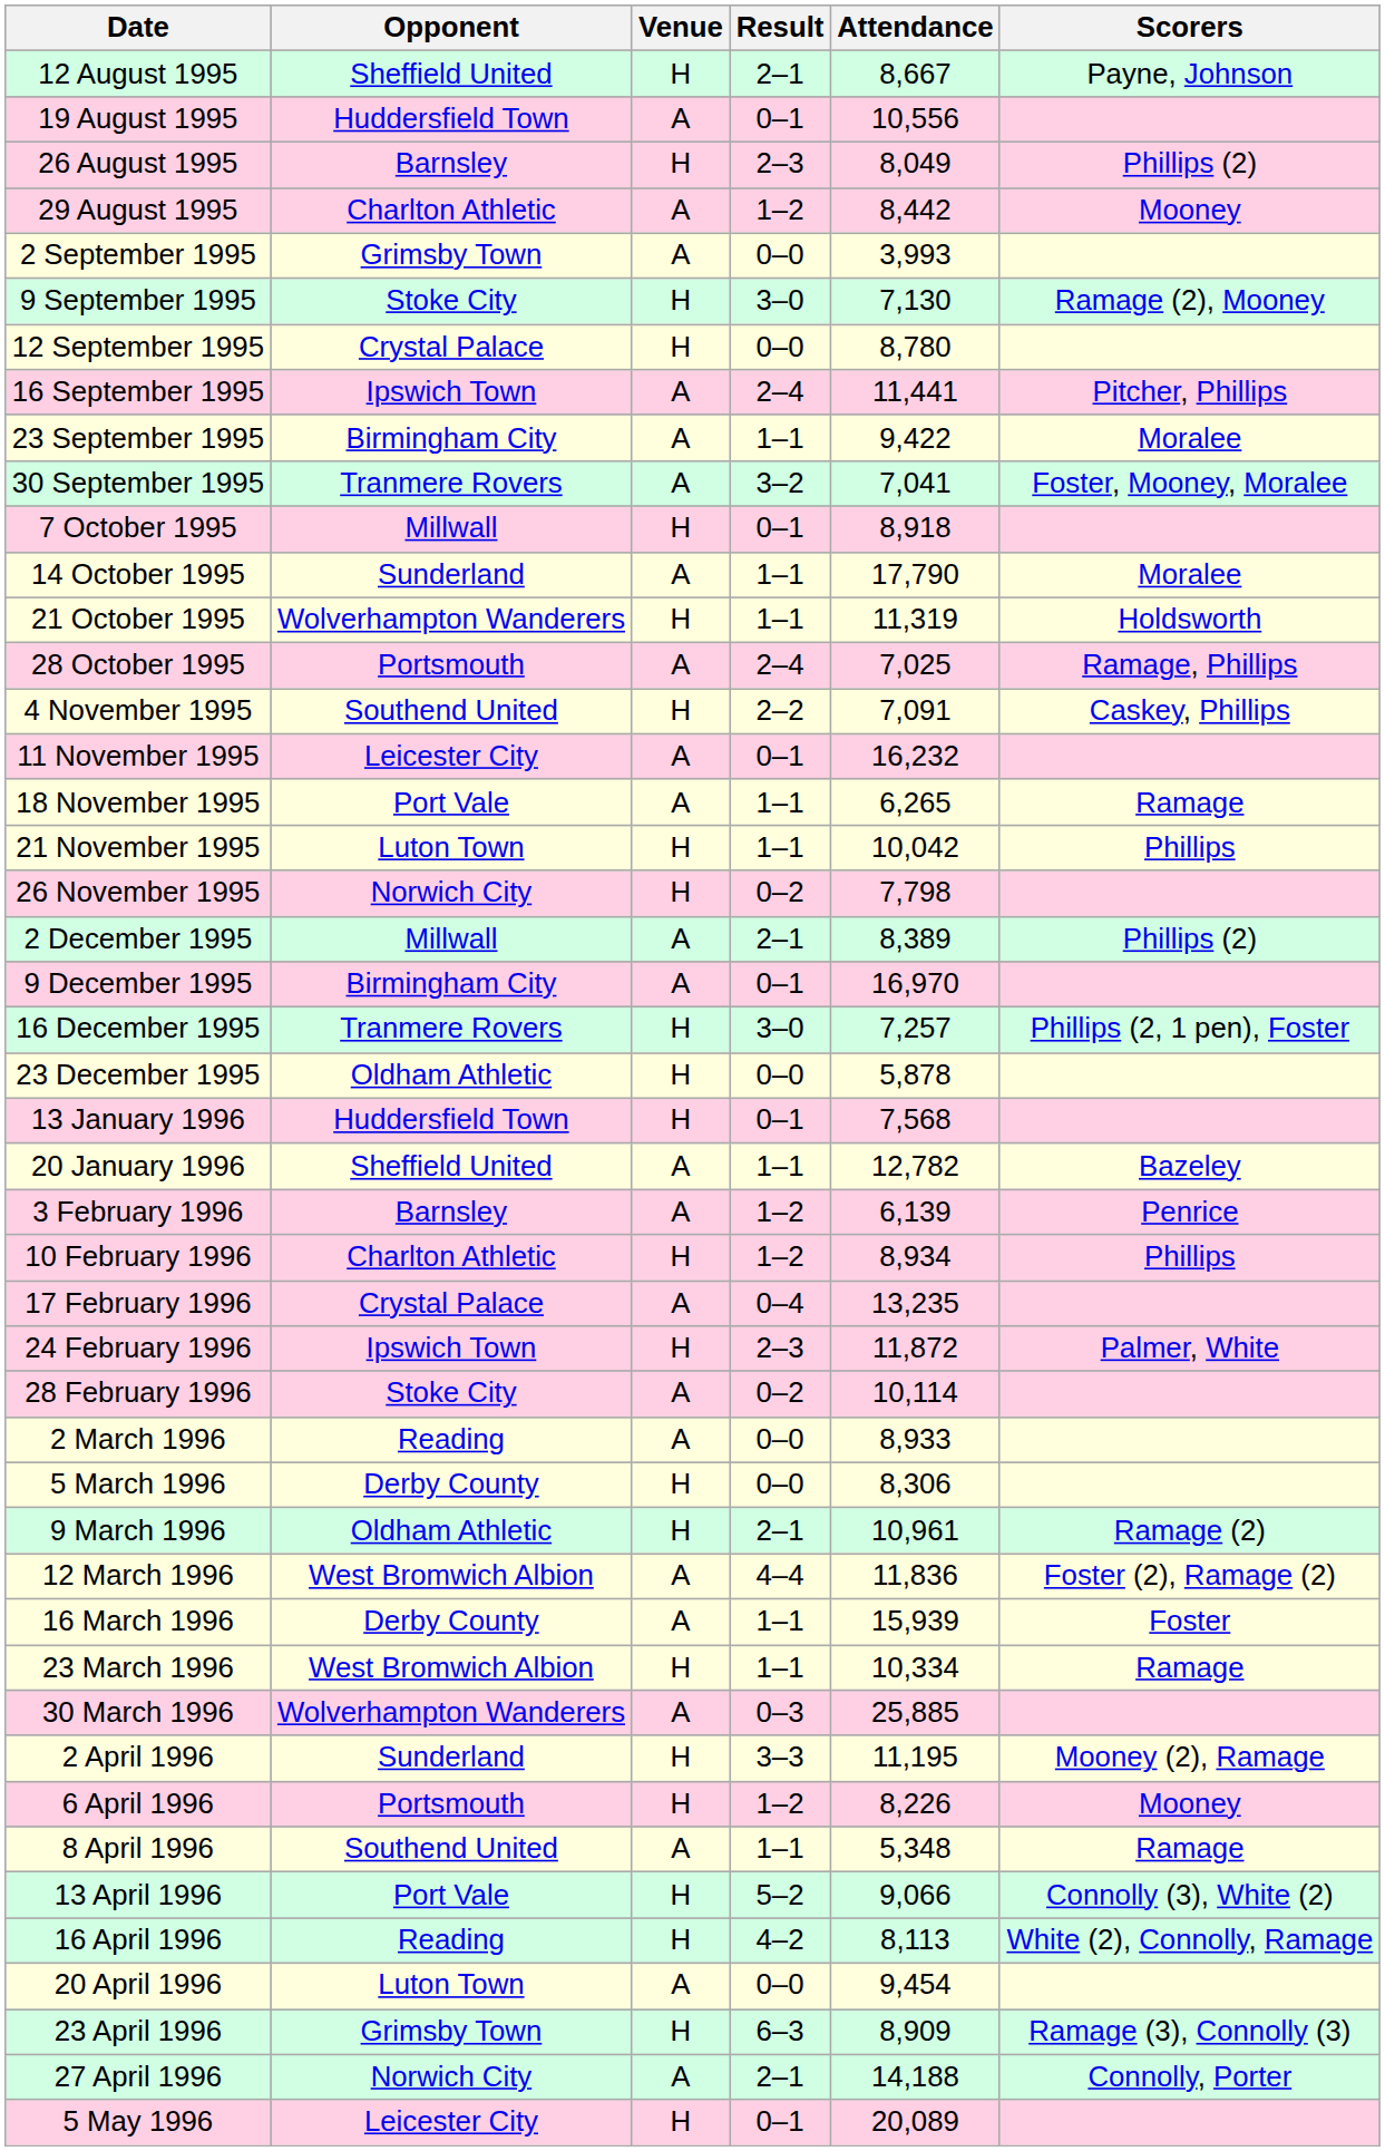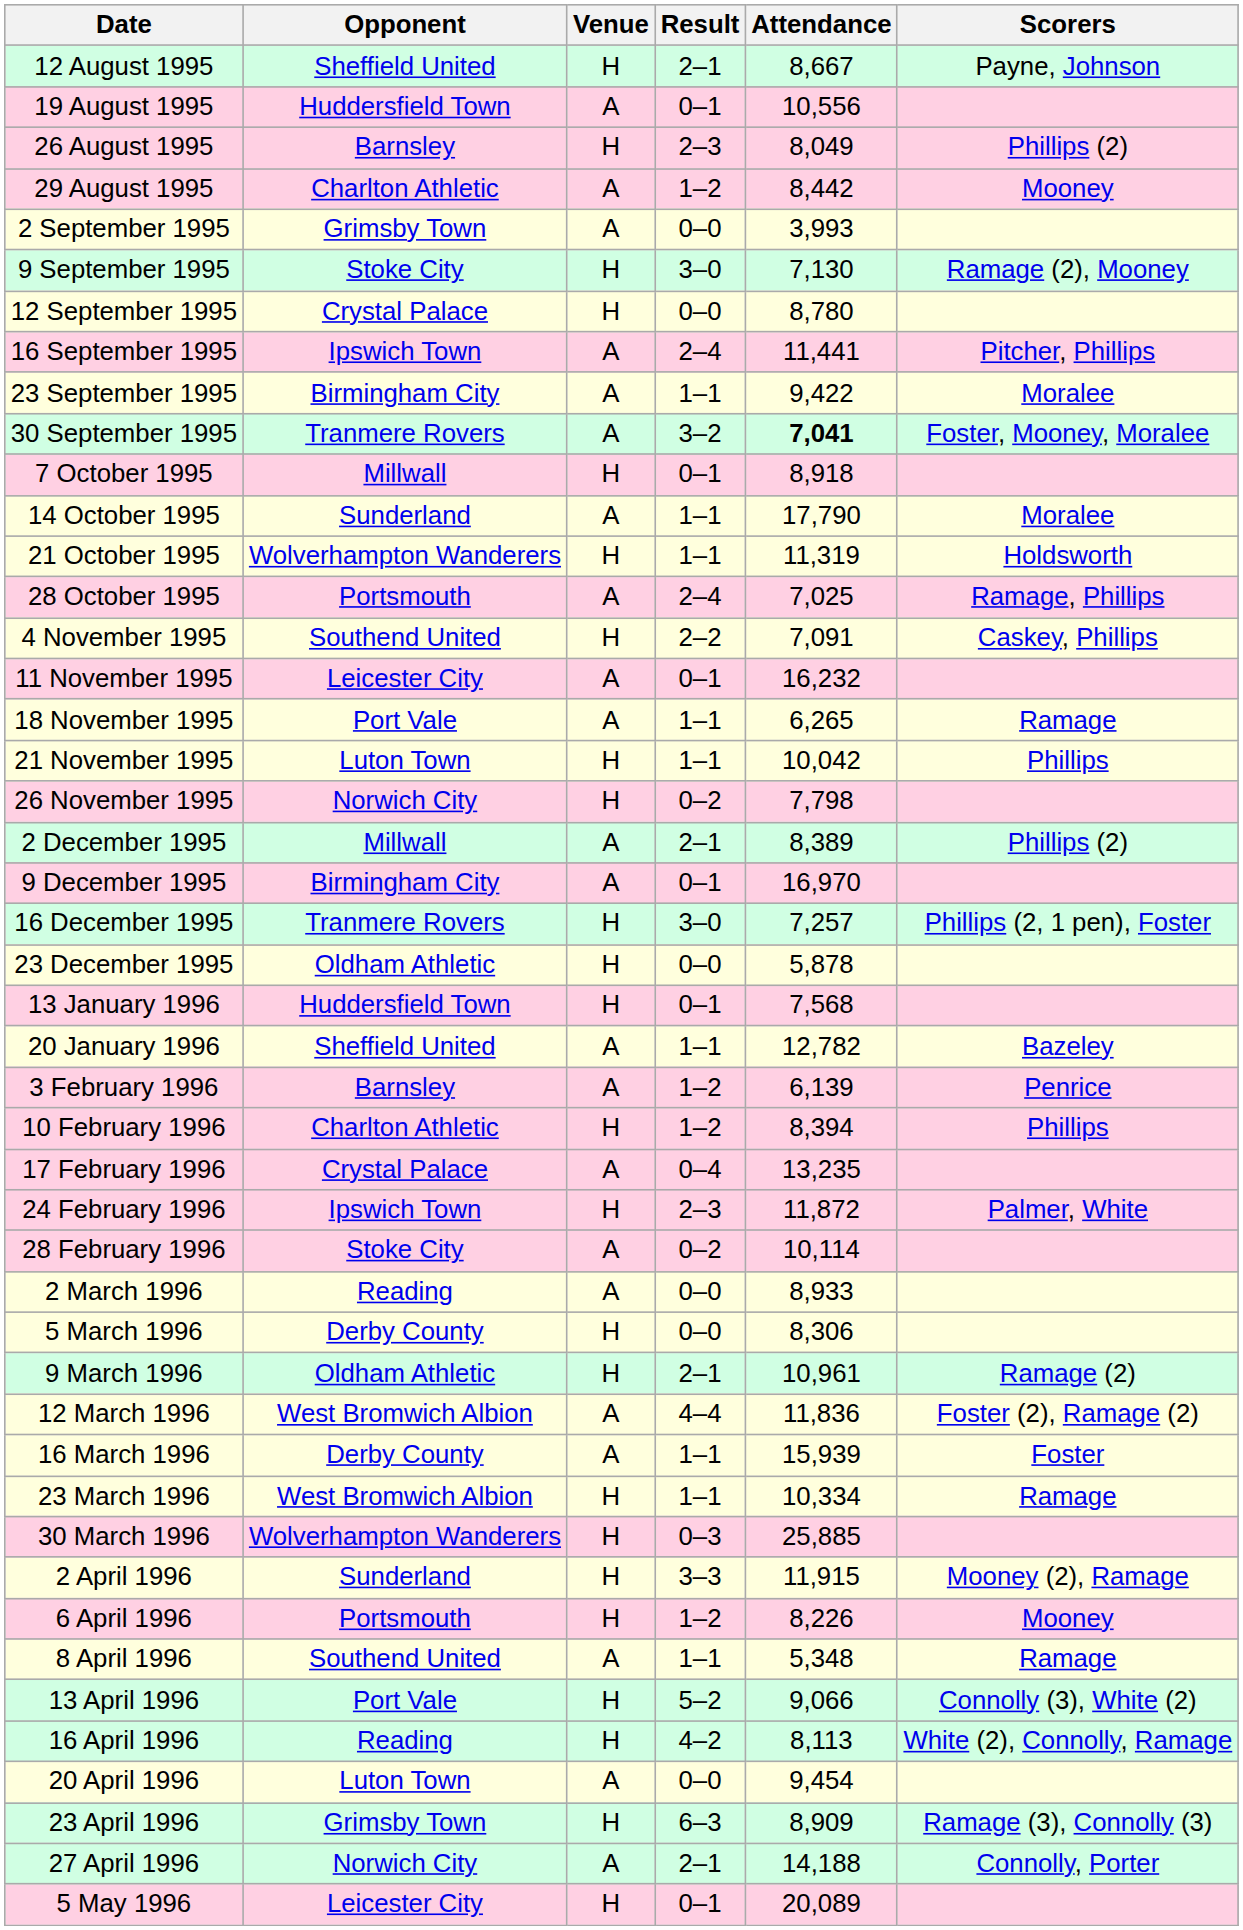 <table class="wikitable sortable" style="font-size:100%; text-align:center">
 <tr>
 <th>Date</th>
 <th>Opponent</th>
 <th>Venue</th>
 <th>Result</th>
 <th>Attendance</th>
 <th>Scorers</th>
 </tr>
 <tr style="background-color: #d0ffe3;">
 <td>12 August 1995</td>
 <td><a href='#'>Sheffield United</a></td>
 <td>H</td>
 <td>2–1</td>
 <td>8,667</td>
 <td>Payne, <a href='#'>Johnson</a></td>
 </tr>
 <tr style="background-color: #ffd0e3;">
 <td>19 August 1995</td>
 <td><a href='#'>Huddersfield Town</a></td>
 <td>A</td>
 <td>0–1</td>
 <td>10,556</td>
 <td></td>
 </tr>
 <tr style="background-color: #ffd0e3;">
 <td>26 August 1995</td>
 <td><a href='#'>Barnsley</a></td>
 <td>H</td>
 <td>2–3</td>
 <td>8,049</td>
 <td><a href='#'>Phillips</a> (2)</td>
 </tr>
 <tr style="background-color: #ffd0e3;">
 <td>29 August 1995</td>
 <td><a href='#'>Charlton Athletic</a></td>
 <td>A</td>
 <td>1–2</td>
 <td>8,442</td>
 <td><a href='#'>Mooney</a></td>
 </tr>
 <tr style="background-color: #ffffdd;">
 <td>2 September 1995</td>
 <td><a href='#'>Grimsby Town</a></td>
 <td>A</td>
 <td>0–0</td>
 <td>3,993</td>
 <td></td>
 </tr>
 <tr style="background-color: #d0ffe3;">
 <td>9 September 1995</td>
 <td><a href='#'>Stoke City</a></td>
 <td>H</td>
 <td>3–0</td>
 <td>7,130</td>
 <td><a href='#'>Ramage</a> (2), <a href='#'>Mooney</a></td>
 </tr>
 <tr style="background-color: #ffffdd;">
 <td>12 September 1995</td>
 <td><a href='#'>Crystal Palace</a></td>
 <td>H</td>
 <td>0–0</td>
 <td>8,780</td>
 <td></td>
 </tr>
 <tr style="background-color: #ffd0e3;">
 <td>16 September 1995</td>
 <td><a href='#'>Ipswich Town</a></td>
 <td>A</td>
 <td>2–4</td>
 <td>11,441</td>
 <td><a href='#'>Pitcher</a>, <a href='#'>Phillips</a></td>
 </tr>
 <tr style="background-color: #ffffdd;">
 <td>23 September 1995</td>
 <td><a href='#'>Birmingham City</a></td>
 <td>A</td>
 <td>1–1</td>
 <td>9,422</td>
 <td><a href='#'>Moralee</a></td>
 </tr>
 <tr style="background-color: #d0ffe3;">
 <td>30 September 1995</td>
 <td><a href='#'>Tranmere Rovers</a></td>
 <td>A</td>
 <td>3–2</td>
-<td>7,041</td>
+<td><strong>7,041</strong></td>
 <td><a href='#'>Foster</a>, <a href='#'>Mooney</a>, <a href='#'>Moralee</a></td>
 </tr>
 <tr style="background-color: #ffd0e3;">
 <td>7 October 1995</td>
 <td><a href='#'>Millwall</a></td>
 <td>H</td>
 <td>0–1</td>
 <td>8,918</td>
 <td></td>
 </tr>
 <tr style="background-color: #ffffdd;">
 <td>14 October 1995</td>
 <td><a href='#'>Sunderland</a></td>
 <td>A</td>
 <td>1–1</td>
 <td>17,790</td>
 <td><a href='#'>Moralee</a></td>
 </tr>
 <tr style="background-color: #ffffdd;">
 <td>21 October 1995</td>
 <td><a href='#'>Wolverhampton Wanderers</a></td>
 <td>H</td>
 <td>1–1</td>
 <td>11,319</td>
 <td><a href='#'>Holdsworth</a></td>
 </tr>
 <tr style="background-color: #ffd0e3;">
 <td>28 October 1995</td>
 <td><a href='#'>Portsmouth</a></td>
 <td>A</td>
 <td>2–4</td>
 <td>7,025</td>
 <td><a href='#'>Ramage</a>, <a href='#'>Phillips</a></td>
 </tr>
 <tr style="background-color: #ffffdd;">
 <td>4 November 1995</td>
 <td><a href='#'>Southend United</a></td>
 <td>H</td>
 <td>2–2</td>
 <td>7,091</td>
 <td><a href='#'>Caskey</a>, <a href='#'>Phillips</a></td>
 </tr>
 <tr style="background-color: #ffd0e3;">
 <td>11 November 1995</td>
 <td><a href='#'>Leicester City</a></td>
 <td>A</td>
 <td>0–1</td>
 <td>16,232</td>
 <td></td>
 </tr>
 <tr style="background-color: #ffffdd;">
 <td>18 November 1995</td>
 <td><a href='#'>Port Vale</a></td>
 <td>A</td>
 <td>1–1</td>
 <td>6,265</td>
 <td><a href='#'>Ramage</a></td>
 </tr>
 <tr style="background-color: #ffffdd;">
 <td>21 November 1995</td>
 <td><a href='#'>Luton Town</a></td>
 <td>H</td>
 <td>1–1</td>
 <td>10,042</td>
 <td><a href='#'>Phillips</a></td>
 </tr>
 <tr style="background-color: #ffd0e3;">
 <td>26 November 1995</td>
 <td><a href='#'>Norwich City</a></td>
 <td>H</td>
 <td>0–2</td>
 <td>7,798</td>
 <td></td>
 </tr>
 <tr style="background-color: #d0ffe3;">
 <td>2 December 1995</td>
 <td><a href='#'>Millwall</a></td>
 <td>A</td>
 <td>2–1</td>
 <td>8,389</td>
 <td><a href='#'>Phillips</a> (2)</td>
 </tr>
 <tr style="background-color: #ffd0e3;">
 <td>9 December 1995</td>
 <td><a href='#'>Birmingham City</a></td>
 <td>A</td>
 <td>0–1</td>
 <td>16,970</td>
 <td></td>
 </tr>
 <tr style="background-color: #d0ffe3;">
 <td>16 December 1995</td>
 <td><a href='#'>Tranmere Rovers</a></td>
 <td>H</td>
 <td>3–0</td>
 <td>7,257</td>
 <td><a href='#'>Phillips</a> (2, 1 pen), <a href='#'>Foster</a></td>
 </tr>
 <tr style="background-color: #ffffdd;">
 <td>23 December 1995</td>
 <td><a href='#'>Oldham Athletic</a></td>
 <td>H</td>
 <td>0–0</td>
 <td>5,878</td>
 <td></td>
 </tr>
 <tr style="background-color: #ffd0e3;">
 <td>13 January 1996</td>
 <td><a href='#'>Huddersfield Town</a></td>
 <td>H</td>
 <td>0–1</td>
 <td>7,568</td>
 <td></td>
 </tr>
 <tr style="background-color: #ffffdd;">
 <td>20 January 1996</td>
 <td><a href='#'>Sheffield United</a></td>
 <td>A</td>
 <td>1–1</td>
 <td>12,782</td>
 <td><a href='#'>Bazeley</a></td>
 </tr>
 <tr style="background-color: #ffd0e3;">
 <td>3 February 1996</td>
 <td><a href='#'>Barnsley</a></td>
 <td>A</td>
 <td>1–2</td>
 <td>6,139</td>
 <td><a href='#'>Penrice</a></td>
 </tr>
 <tr style="background-color: #ffd0e3;">
 <td>10 February 1996</td>
 <td><a href='#'>Charlton Athletic</a></td>
 <td>H</td>
 <td>1–2</td>
-<td>8,934</td>
+<td>8,394</td>
 <td><a href='#'>Phillips</a></td>
 </tr>
 <tr style="background-color: #ffd0e3;">
 <td>17 February 1996</td>
 <td><a href='#'>Crystal Palace</a></td>
 <td>A</td>
 <td>0–4</td>
 <td>13,235</td>
 <td></td>
 </tr>
 <tr style="background-color: #ffd0e3;">
 <td>24 February 1996</td>
 <td><a href='#'>Ipswich Town</a></td>
 <td>H</td>
 <td>2–3</td>
 <td>11,872</td>
 <td><a href='#'>Palmer</a>, <a href='#'>White</a></td>
 </tr>
 <tr style="background-color: #ffd0e3;">
 <td>28 February 1996</td>
 <td><a href='#'>Stoke City</a></td>
 <td>A</td>
 <td>0–2</td>
 <td>10,114</td>
 <td></td>
 </tr>
 <tr style="background-color: #ffffdd;">
 <td>2 March 1996</td>
 <td><a href='#'>Reading</a></td>
 <td>A</td>
 <td>0–0</td>
 <td>8,933</td>
 <td></td>
 </tr>
 <tr style="background-color: #ffffdd;">
 <td>5 March 1996</td>
 <td><a href='#'>Derby County</a></td>
 <td>H</td>
 <td>0–0</td>
 <td>8,306</td>
 <td></td>
 </tr>
 <tr style="background-color: #d0ffe3;">
 <td>9 March 1996</td>
 <td><a href='#'>Oldham Athletic</a></td>
 <td>H</td>
 <td>2–1</td>
 <td>10,961</td>
 <td><a href='#'>Ramage</a> (2)</td>
 </tr>
 <tr style="background-color: #ffffdd;">
 <td>12 March 1996</td>
 <td><a href='#'>West Bromwich Albion</a></td>
 <td>A</td>
 <td>4–4</td>
 <td>11,836</td>
 <td><a href='#'>Foster</a> (2), <a href='#'>Ramage</a> (2)</td>
 </tr>
 <tr style="background-color: #ffffdd;">
 <td>16 March 1996</td>
 <td><a href='#'>Derby County</a></td>
 <td>A</td>
 <td>1–1</td>
 <td>15,939</td>
 <td><a href='#'>Foster</a></td>
 </tr>
 <tr style="background-color: #ffffdd;">
 <td>23 March 1996</td>
 <td><a href='#'>West Bromwich Albion</a></td>
 <td>H</td>
 <td>1–1</td>
 <td>10,334</td>
 <td><a href='#'>Ramage</a></td>
 </tr>
 <tr style="background-color: #ffd0e3;">
 <td>30 March 1996</td>
 <td><a href='#'>Wolverhampton Wanderers</a></td>
-<td>A</td>
+<td>H</td>
 <td>0–3</td>
 <td>25,885</td>
 <td></td>
 </tr>
 <tr style="background-color: #ffffdd;">
 <td>2 April 1996</td>
 <td><a href='#'>Sunderland</a></td>
 <td>H</td>
 <td>3–3</td>
-<td>11,195</td>
+<td>11,915</td>
 <td><a href='#'>Mooney</a> (2), <a href='#'>Ramage</a></td>
 </tr>
 <tr style="background-color: #ffd0e3;">
 <td>6 April 1996</td>
 <td><a href='#'>Portsmouth</a></td>
 <td>H</td>
 <td>1–2</td>
 <td>8,226</td>
 <td><a href='#'>Mooney</a></td>
 </tr>
 <tr style="background-color: #ffffdd;">
 <td>8 April 1996</td>
 <td><a href='#'>Southend United</a></td>
 <td>A</td>
 <td>1–1</td>
 <td>5,348</td>
 <td><a href='#'>Ramage</a></td>
 </tr>
 <tr style="background-color: #d0ffe3;">
 <td>13 April 1996</td>
 <td><a href='#'>Port Vale</a></td>
 <td>H</td>
 <td>5–2</td>
 <td>9,066</td>
 <td><a href='#'>Connolly</a> (3), <a href='#'>White</a> (2)</td>
 </tr>
 <tr style="background-color: #d0ffe3;">
 <td>16 April 1996</td>
 <td><a href='#'>Reading</a></td>
 <td>H</td>
 <td>4–2</td>
 <td>8,113</td>
 <td><a href='#'>White</a> (2), <a href='#'>Connolly</a>, <a href='#'>Ramage</a></td>
 </tr>
 <tr style="background-color: #ffffdd;">
 <td>20 April 1996</td>
 <td><a href='#'>Luton Town</a></td>
 <td>A</td>
 <td>0–0</td>
 <td>9,454</td>
 <td></td>
 </tr>
 <tr style="background-color: #d0ffe3;">
 <td>23 April 1996</td>
 <td><a href='#'>Grimsby Town</a></td>
 <td>H</td>
 <td>6–3</td>
 <td>8,909</td>
 <td><a href='#'>Ramage</a> (3), <a href='#'>Connolly</a> (3)</td>
 </tr>
 <tr style="background-color: #d0ffe3;">
 <td>27 April 1996</td>
 <td><a href='#'>Norwich City</a></td>
 <td>A</td>
 <td>2–1</td>
 <td>14,188</td>
 <td><a href='#'>Connolly</a>, <a href='#'>Porter</a></td>
 </tr>
 <tr style="background-color: #ffd0e3;">
 <td>5 May 1996</td>
 <td><a href='#'>Leicester City</a></td>
 <td>H</td>
 <td>0–1</td>
 <td>20,089</td>
 <td></td>
 </tr>
 </table>
